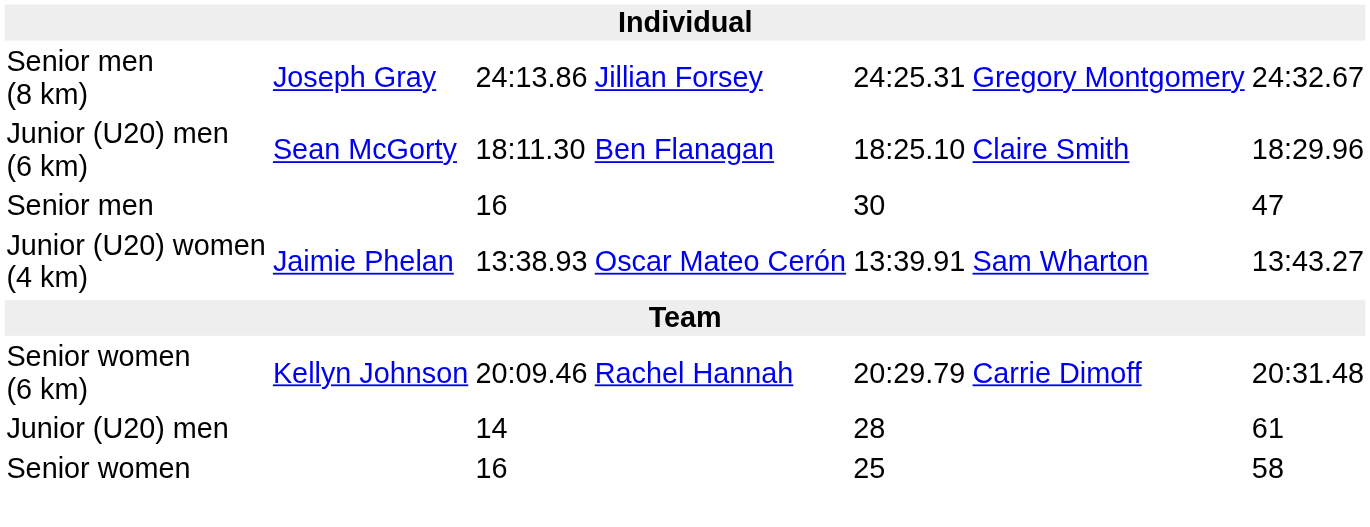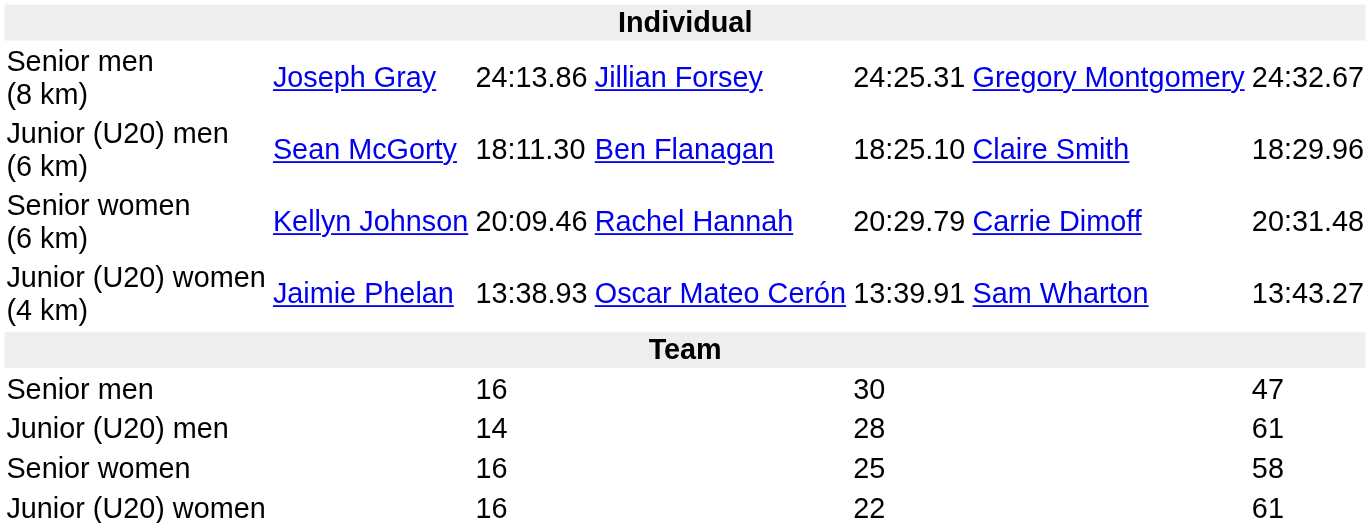 <table>
 <tr>
 <td colspan=7 bgcolor=#eeeeee style=text-align:center;><strong>Individual</strong></td>
 </tr>
 <tr>
 <td>Senior men<br>(8 km)</td>
 <td><a href='#'>Joseph Gray</a><br></td>
 <td>24:13.86</td>
 <td><a href='#'>Jillian Forsey</a><br></td>
 <td>24:25.31</td>
 <td><a href='#'>Gregory Montgomery</a><br></td>
 <td>24:32.67</td>
 </tr>
 <tr>
 <td>Junior (U20) men<br>(6 km)</td>
 <td><a href='#'>Sean McGorty</a><br></td>
 <td>18:11.30</td>
 <td><a href='#'>Ben Flanagan</a><br></td>
 <td>18:25.10</td>
 <td><a href='#'>Claire Smith</a><br></td>
 <td>18:29.96</td>
 </tr>
 <tr>
-<td>Senior men</td>
-<td></td>
-<td>16</td>
-<td></td>
-<td>30</td>
-<td></td>
-<td>47</td>
+<td>Senior women<br>(6 km)</td>
+<td><a href='#'>Kellyn Johnson</a><br></td>
+<td>20:09.46</td>
+<td><a href='#'>Rachel Hannah</a><br></td>
+<td>20:29.79</td>
+<td><a href='#'>Carrie Dimoff</a><br></td>
+<td>20:31.48</td>
 </tr>
 <tr>
 <td>Junior (U20) women<br>(4 km)</td>
 <td><a href='#'>Jaimie Phelan</a><br></td>
 <td>13:38.93</td>
 <td><a href='#'>Oscar Mateo Cerón</a><br></td>
 <td>13:39.91</td>
 <td><a href='#'>Sam Wharton</a><br></td>
 <td>13:43.27</td>
 </tr>
 <tr>
 <td colspan=7 bgcolor=#eeeeee style=text-align:center;><strong>Team</strong></td>
 </tr>
 <tr>
-<td>Senior women<br>(6 km)</td>
-<td><a href='#'>Kellyn Johnson</a><br></td>
-<td>20:09.46</td>
-<td><a href='#'>Rachel Hannah</a><br></td>
-<td>20:29.79</td>
-<td><a href='#'>Carrie Dimoff</a><br></td>
-<td>20:31.48</td>
+<td>Senior men</td>
+<td></td>
+<td>16</td>
+<td></td>
+<td>30</td>
+<td></td>
+<td>47</td>
 </tr>
 <tr>
 <td>Junior (U20) men</td>
 <td></td>
 <td>14</td>
 <td></td>
 <td>28</td>
 <td></td>
 <td>61</td>
 </tr>
 <tr>
 <td>Senior women</td>
 <td></td>
 <td>16</td>
 <td></td>
 <td>25</td>
 <td></td>
 <td>58</td>
 </tr>
+<tr>
+<td>Junior (U20) women</td>
+<td></td>
+<td>16</td>
+<td></td>
+<td>22</td>
+<td></td>
+<td>61</td>
+</tr>
 </table>
